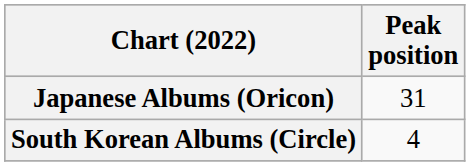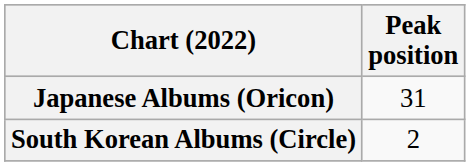 <table class="wikitable sortable plainrowheaders" style="text-align:center">
 <tr>
 <th scope="col">Chart (2022)</th>
 <th scope="col">Peak<br>position</th>
 </tr>
 <tr>
 <th scope="row">Japanese Albums (Oricon)</th>
 <td>31</td>
 </tr>
 <tr>
 <th scope="row">South Korean Albums (Circle)</th>
-<td>4</td>
+<td>2</td>
 </tr>
 </table>
